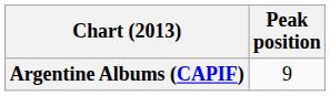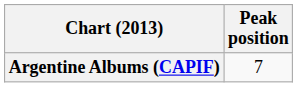 <table class="wikitable plainrowheaders" style="text-align:center">
 <tr>
 <th scope="col">Chart (2013)</th>
 <th scope="col">Peak<br>position</th>
 </tr>
 <tr>
 <th scope="row">Argentine Albums (<a href='#'>CAPIF</a>)</th>
-<td>9</td>
+<td>7</td>
 </tr>
 </table>
